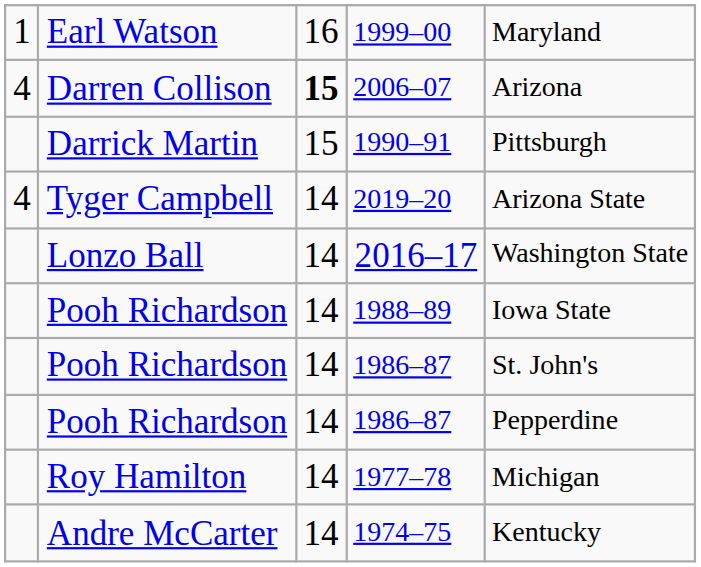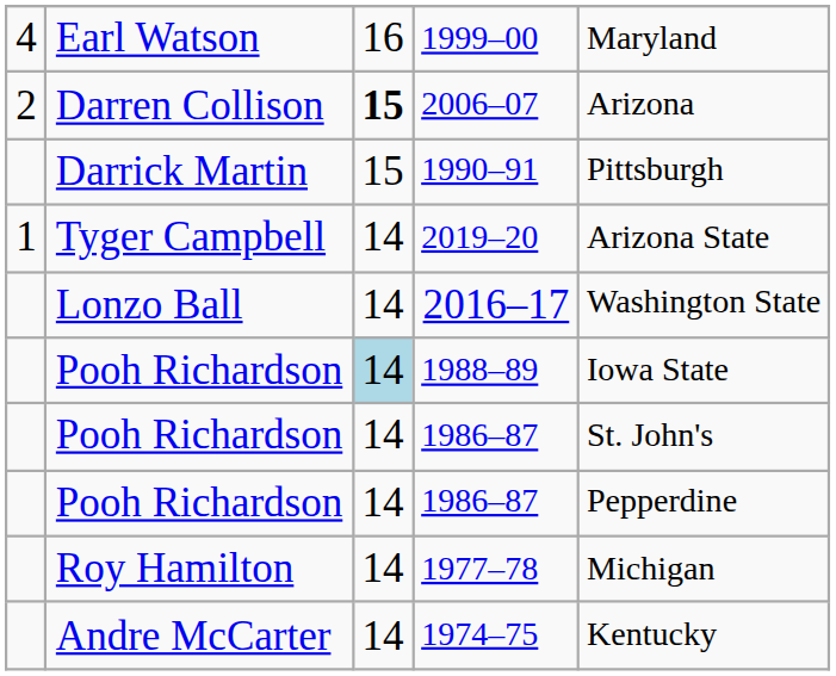 <table class="wikitable">
 <tr>
 </tr>
 <tr>
-<td>1</td>
+<td>4</td>
 <td><a href='#'>Earl Watson</a></td>
 <td>16</td>
 <td style="font-size:80%;"><a href='#'>1999–00</a></td>
 <td style="font-size:80%;">Maryland</td>
 </tr>
 <tr>
-<td>4</td>
+<td>2</td>
 <td><a href='#'>Darren Collison</a></td>
 <td><strong>15</strong></td>
 <td style="font-size:80%;"><a href='#'>2006–07</a></td>
 <td style="font-size:80%;">Arizona</td>
 </tr>
 <tr>
 <td></td>
 <td><a href='#'>Darrick Martin</a></td>
 <td>15</td>
 <td style="font-size:80%;"><a href='#'>1990–91</a></td>
 <td style="font-size:80%;">Pittsburgh</td>
 </tr>
 <tr>
-<td>4</td>
+<td>1</td>
 <td><a href='#'>Tyger Campbell</a></td>
 <td>14</td>
 <td style="font-size:80%;"><a href='#'>2019–20</a></td>
 <td style="font-size:80%;">Arizona State</td>
 </tr>
 <tr>
 <td></td>
 <td><a href='#'>Lonzo Ball</a></td>
 <td>14</td>
 <td><a href='#'>2016–17</a></td>
 <td style="font-size:80%;">Washington State</td>
 </tr>
 <tr>
 <td></td>
 <td><a href='#'>Pooh Richardson</a></td>
-<td>14</td>
+<td style="background: lightblue;">14</td>
 <td style="font-size:80%;"><a href='#'>1988–89</a></td>
 <td style="font-size:80%;">Iowa State</td>
 </tr>
 <tr>
 <td></td>
 <td><a href='#'>Pooh Richardson</a></td>
 <td>14</td>
 <td style="font-size:80%;"><a href='#'>1986–87</a></td>
 <td style="font-size:80%;">St. John's</td>
 </tr>
 <tr>
 <td></td>
 <td><a href='#'>Pooh Richardson</a></td>
 <td>14</td>
 <td style="font-size:80%;"><a href='#'>1986–87</a></td>
 <td style="font-size:80%;">Pepperdine</td>
 </tr>
 <tr>
 <td></td>
 <td><a href='#'>Roy Hamilton</a></td>
 <td>14</td>
 <td style="font-size:80%;"><a href='#'>1977–78</a></td>
 <td style="font-size:80%;">Michigan</td>
 </tr>
 <tr>
 <td></td>
 <td><a href='#'>Andre McCarter</a></td>
 <td>14</td>
 <td style="font-size:80%;"><a href='#'>1974–75</a></td>
 <td style="font-size:80%;">Kentucky</td>
 </tr>
 </table>
